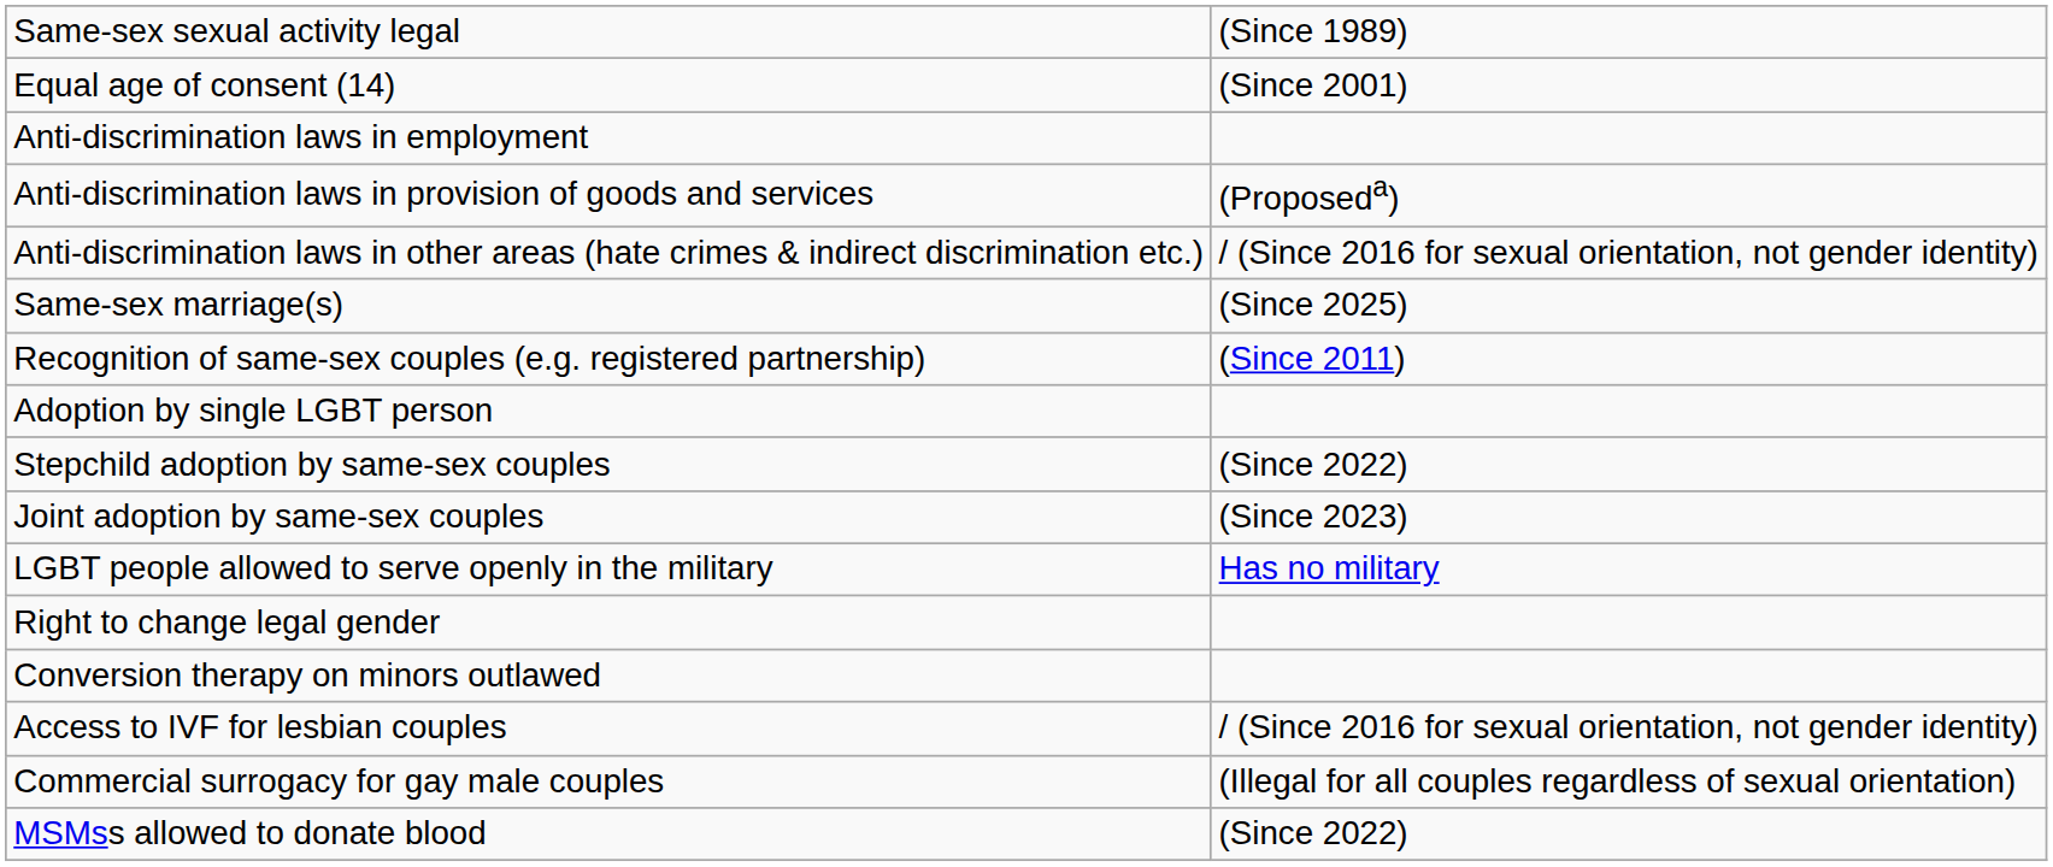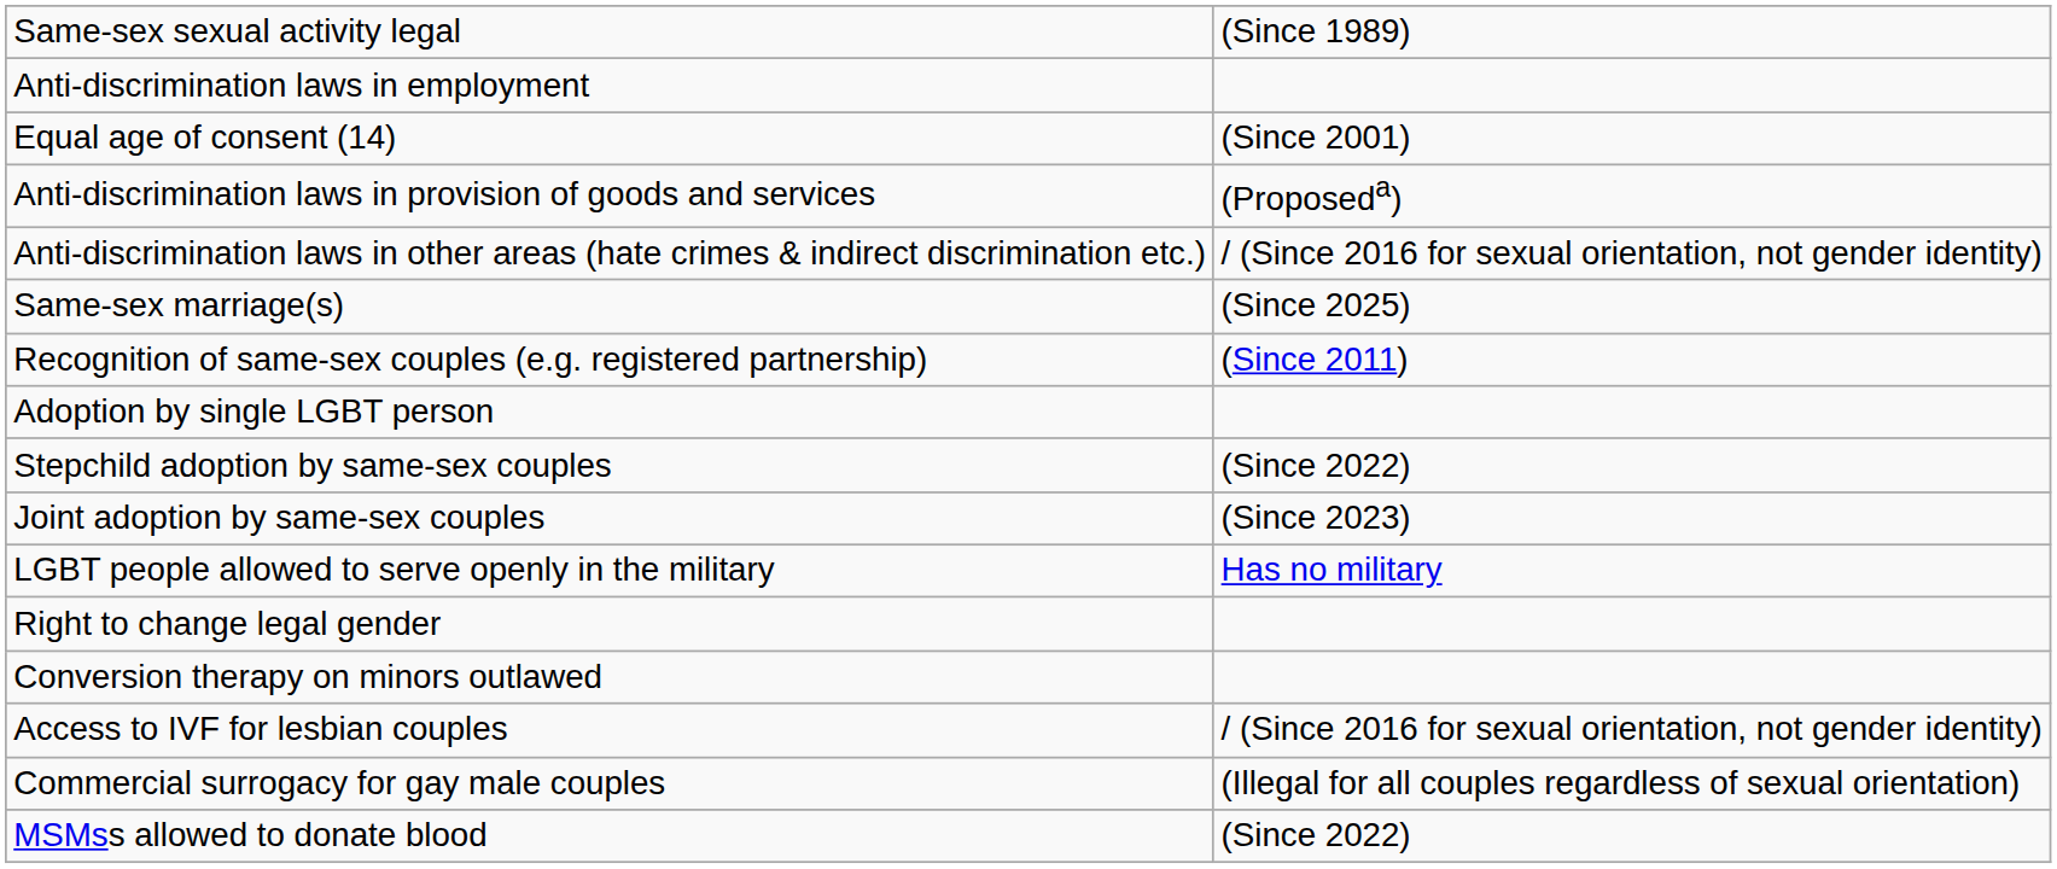 <table class="wikitable">
 <tr>
 <td>Same-sex sexual activity legal</td>
 <td> (Since 1989)</td>
 </tr>
 <tr>
+<td>Anti-discrimination laws in employment</td>
+<td></td>
+</tr>
+<tr>
 <td>Equal age of consent (14)</td>
 <td> (Since 2001)</td>
-</tr>
-<tr>
-<td>Anti-discrimination laws in employment</td>
-<td></td>
 </tr>
 <tr>
 <td>Anti-discrimination laws in provision of goods and services</td>
 <td> (Proposed<sup>a</sup>)</td>
 </tr>
 <tr>
 <td>Anti-discrimination laws in other areas (hate crimes & indirect discrimination etc.)</td>
 <td>/ (Since 2016 for sexual orientation, not gender identity)</td>
 </tr>
 <tr>
 <td>Same-sex marriage(s)</td>
 <td> (Since 2025)</td>
 </tr>
 <tr>
 <td>Recognition of same-sex couples (e.g. registered partnership)</td>
 <td> (<a href='#'>Since 2011</a>)</td>
 </tr>
 <tr>
 <td>Adoption by single LGBT person</td>
 <td></td>
 </tr>
 <tr>
 <td>Stepchild adoption by same-sex couples</td>
 <td> (Since 2022)</td>
 </tr>
 <tr>
 <td>Joint adoption by same-sex couples</td>
 <td> (Since 2023)</td>
 </tr>
 <tr>
 <td>LGBT people allowed to serve openly in the military</td>
 <td><a href='#'>Has no military</a></td>
 </tr>
 <tr>
 <td>Right to change legal gender</td>
 <td></td>
 </tr>
 <tr>
 <td>Conversion therapy on minors outlawed</td>
 <td></td>
 </tr>
 <tr>
 <td>Access to IVF for lesbian couples</td>
 <td>/ (Since 2016 for sexual orientation, not gender identity)</td>
 </tr>
 <tr>
 <td>Commercial surrogacy for gay male couples</td>
 <td> (Illegal for all couples regardless of sexual orientation)</td>
 </tr>
 <tr>
 <td><a href='#'>MSMs</a>s allowed to donate blood</td>
 <td> (Since 2022)</td>
 </tr>
 </table>
